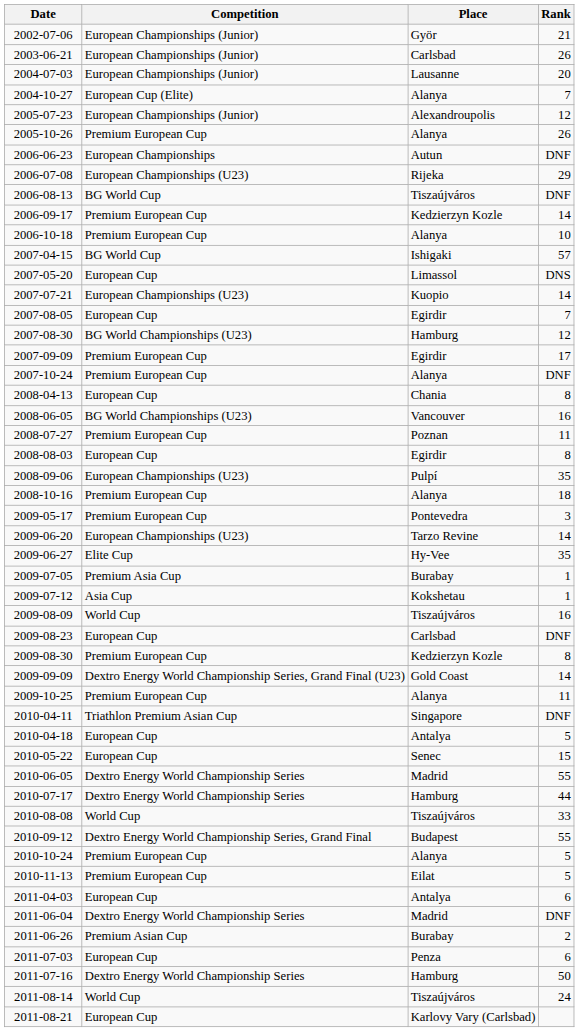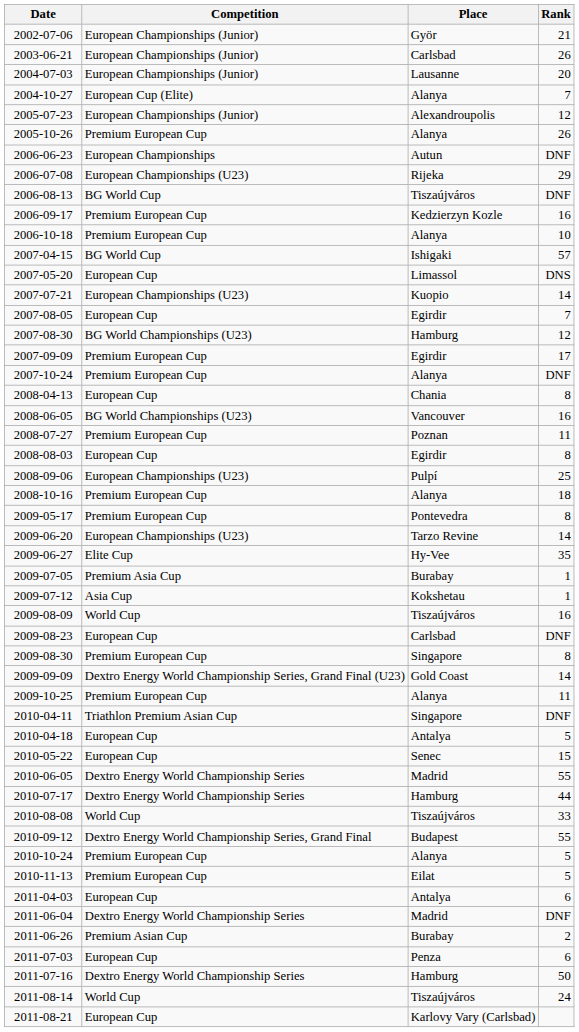 <table class="wikitable sortable">
 <tr>
 <th>Date</th>
 <th>Competition</th>
 <th>Place</th>
 <th>Rank</th>
 </tr>
 <tr>
 <td style="text-align:right">  2002-07-06  </td>
 <td>European Championships (Junior)</td>
 <td>Györ</td>
 <td style="text-align:right">21</td>
 </tr>
 <tr>
 <td style="text-align:right">  2003-06-21  </td>
 <td>European Championships (Junior)</td>
 <td>Carlsbad</td>
 <td style="text-align:right">26</td>
 </tr>
 <tr>
 <td style="text-align:right">  2004-07-03  </td>
 <td>European Championships (Junior)</td>
 <td>Lausanne</td>
 <td style="text-align:right">20</td>
 </tr>
 <tr>
 <td style="text-align:right">  2004-10-27  </td>
 <td>European Cup (Elite)</td>
 <td>Alanya</td>
 <td style="text-align:right">7</td>
 </tr>
 <tr>
 <td style="text-align:right">  2005-07-23  </td>
 <td>European Championships (Junior)</td>
 <td>Alexandroupolis</td>
 <td style="text-align:right">12</td>
 </tr>
 <tr>
 <td style="text-align:right">  2005-10-26  </td>
 <td>Premium European Cup</td>
 <td>Alanya</td>
 <td style="text-align:right">26</td>
 </tr>
 <tr>
 <td style="text-align:right">  2006-06-23  </td>
 <td>European Championships</td>
 <td>Autun</td>
 <td style="text-align:right">DNF</td>
 </tr>
 <tr>
 <td style="text-align:right">  2006-07-08  </td>
 <td>European Championships (U23)</td>
 <td>Rijeka</td>
 <td style="text-align:right">29</td>
 </tr>
 <tr>
 <td style="text-align:right">  2006-08-13  </td>
 <td>BG World Cup</td>
 <td>Tiszaújváros</td>
 <td style="text-align:right">DNF</td>
 </tr>
 <tr>
 <td style="text-align:right">  2006-09-17  </td>
 <td>Premium European Cup</td>
 <td>Kedzierzyn Kozle</td>
-<td style="text-align:right">14</td>
+<td style="text-align:right">16</td>
 </tr>
 <tr>
 <td style="text-align:right">  2006-10-18  </td>
 <td>Premium European Cup</td>
 <td>Alanya</td>
 <td style="text-align:right">10</td>
 </tr>
 <tr>
 <td style="text-align:right">  2007-04-15  </td>
 <td>BG World Cup</td>
 <td>Ishigaki</td>
 <td style="text-align:right">57</td>
 </tr>
 <tr>
 <td style="text-align:right">  2007-05-20  </td>
 <td>European Cup</td>
 <td>Limassol</td>
 <td style="text-align:right">DNS</td>
 </tr>
 <tr>
 <td style="text-align:right">  2007-07-21  </td>
 <td>European Championships (U23)</td>
 <td>Kuopio</td>
 <td style="text-align:right">14</td>
 </tr>
 <tr>
 <td style="text-align:right">  2007-08-05  </td>
 <td>European Cup</td>
 <td>Egirdir</td>
 <td style="text-align:right">7</td>
 </tr>
 <tr>
 <td style="text-align:right">  2007-08-30  </td>
 <td>BG World Championships (U23)</td>
 <td>Hamburg</td>
 <td style="text-align:right">12</td>
 </tr>
 <tr>
 <td style="text-align:right">  2007-09-09  </td>
 <td>Premium European Cup</td>
 <td>Egirdir</td>
 <td style="text-align:right">17</td>
 </tr>
 <tr>
 <td style="text-align:right">  2007-10-24  </td>
 <td>Premium European Cup</td>
 <td>Alanya</td>
 <td style="text-align:right">DNF</td>
 </tr>
 <tr>
 <td style="text-align:right">  2008-04-13  </td>
 <td>European Cup</td>
 <td>Chania</td>
 <td style="text-align:right">8</td>
 </tr>
 <tr>
 <td style="text-align:right">  2008-06-05  </td>
 <td>BG World Championships (U23)</td>
 <td>Vancouver</td>
 <td style="text-align:right">16</td>
 </tr>
 <tr>
 <td style="text-align:right">  2008-07-27  </td>
 <td>Premium European Cup</td>
 <td>Poznan</td>
 <td style="text-align:right">11</td>
 </tr>
 <tr>
 <td style="text-align:right">  2008-08-03  </td>
 <td>European Cup</td>
 <td>Egirdir</td>
 <td style="text-align:right">8</td>
 </tr>
 <tr>
 <td style="text-align:right">  2008-09-06  </td>
 <td>European Championships (U23)</td>
 <td>Pulpí</td>
-<td style="text-align:right">35</td>
+<td style="text-align:right">25</td>
 </tr>
 <tr>
 <td style="text-align:right">  2008-10-16  </td>
 <td>Premium European Cup</td>
 <td>Alanya</td>
 <td style="text-align:right">18</td>
 </tr>
 <tr>
 <td style="text-align:right">  2009-05-17  </td>
 <td>Premium European Cup</td>
 <td>Pontevedra</td>
-<td style="text-align:right">3</td>
+<td style="text-align:right">8</td>
 </tr>
 <tr>
 <td style="text-align:right">  2009-06-20  </td>
 <td>European Championships (U23)</td>
 <td>Tarzo Revine</td>
 <td style="text-align:right">14</td>
 </tr>
 <tr>
 <td style="text-align:right">  2009-06-27  </td>
 <td>Elite Cup</td>
 <td>Hy-Vee</td>
 <td style="text-align:right">35</td>
 </tr>
 <tr>
 <td style="text-align:right">  2009-07-05  </td>
 <td>Premium Asia Cup</td>
 <td>Burabay</td>
 <td style="text-align:right">1</td>
 </tr>
 <tr>
 <td style="text-align:right">  2009-07-12  </td>
 <td>Asia Cup</td>
 <td>Kokshetau</td>
 <td style="text-align:right">1</td>
 </tr>
 <tr>
 <td style="text-align:right">  2009-08-09  </td>
 <td>World Cup</td>
 <td>Tiszaújváros</td>
 <td style="text-align:right">16</td>
 </tr>
 <tr>
 <td style="text-align:right">  2009-08-23  </td>
 <td>European Cup</td>
 <td>Carlsbad</td>
 <td style="text-align:right">DNF</td>
 </tr>
 <tr>
 <td style="text-align:right">  2009-08-30  </td>
 <td>Premium European Cup</td>
-<td>Kedzierzyn Kozle</td>
+<td>Singapore</td>
 <td style="text-align:right">8</td>
 </tr>
 <tr>
 <td style="text-align:right">  2009-09-09  </td>
 <td>Dextro Energy World Championship Series, Grand Final (U23)</td>
 <td>Gold Coast</td>
 <td style="text-align:right">14</td>
 </tr>
 <tr>
 <td style="text-align:right">  2009-10-25  </td>
 <td>Premium European Cup</td>
 <td>Alanya</td>
 <td style="text-align:right">11</td>
 </tr>
 <tr>
 <td style="text-align:right">  2010-04-11  </td>
 <td>Triathlon Premium Asian Cup</td>
 <td>Singapore</td>
 <td style="text-align:right">DNF</td>
 </tr>
 <tr>
 <td style="text-align:right">  2010-04-18  </td>
 <td>European Cup</td>
 <td>Antalya</td>
 <td style="text-align:right">5</td>
 </tr>
 <tr>
 <td style="text-align:right">  2010-05-22  </td>
 <td>European Cup</td>
 <td>Senec</td>
 <td style="text-align:right">15</td>
 </tr>
 <tr>
 <td style="text-align:right">  2010-06-05  </td>
 <td>Dextro Energy World Championship Series</td>
 <td>Madrid</td>
 <td style="text-align:right">55</td>
 </tr>
 <tr>
 <td style="text-align:right">  2010-07-17  </td>
 <td>Dextro Energy World Championship Series</td>
 <td>Hamburg</td>
 <td style="text-align:right">44</td>
 </tr>
 <tr>
 <td style="text-align:right">  2010-08-08  </td>
 <td>World Cup</td>
 <td>Tiszaújváros</td>
 <td style="text-align:right">33</td>
 </tr>
 <tr>
 <td style="text-align:right">  2010-09-12  </td>
 <td>Dextro Energy World Championship Series, Grand Final</td>
 <td>Budapest</td>
 <td style="text-align:right">55</td>
 </tr>
 <tr>
 <td style="text-align:right">  2010-10-24  </td>
 <td>Premium European Cup</td>
 <td>Alanya</td>
 <td style="text-align:right">5</td>
 </tr>
 <tr>
 <td style="text-align:right">  2010-11-13  </td>
 <td>Premium European Cup</td>
 <td>Eilat</td>
 <td style="text-align:right">5</td>
 </tr>
 <tr>
 <td style="text-align:right">  2011-04-03  </td>
 <td>European Cup</td>
 <td>Antalya</td>
 <td style="text-align:right">6</td>
 </tr>
 <tr>
 <td style="text-align:right">  2011-06-04  </td>
 <td>Dextro Energy World Championship Series</td>
 <td>Madrid</td>
 <td style="text-align:right">DNF</td>
 </tr>
 <tr>
 <td style="text-align:right">  2011-06-26  </td>
 <td>Premium Asian Cup</td>
 <td>Burabay</td>
 <td style="text-align:right">2</td>
 </tr>
 <tr>
 <td style="text-align:right">  2011-07-03  </td>
 <td>European Cup</td>
 <td>Penza</td>
 <td style="text-align:right">6</td>
 </tr>
 <tr>
 <td style="text-align:right">  2011-07-16  </td>
 <td>Dextro Energy World Championship Series</td>
 <td>Hamburg</td>
 <td style="text-align:right">50</td>
 </tr>
 <tr>
 <td style="text-align:right">  2011-08-14  </td>
 <td>World Cup</td>
 <td>Tiszaújváros</td>
 <td style="text-align:right">24</td>
 </tr>
 <tr>
 <td style="text-align:right">  2011-08-21  </td>
 <td>European Cup</td>
 <td>Karlovy Vary (Carlsbad)</td>
 <td style="text-align:right"></td>
 </tr>
 </table>
